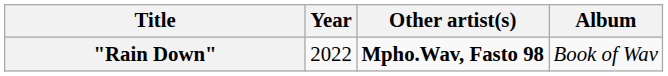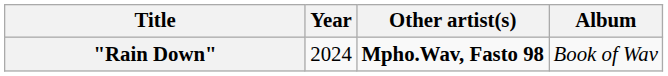 <table class="wikitable plainrowheaders" style="text-align:center;">
 <tr>
 <th scope="col" style="width:14em;">Title</th>
 <th scope="col">Year</th>
 <th scope="col">Other artist(s)</th>
 <th scope="col">Album</th>
 </tr>
 <tr>
 <th scope="row">"Rain Down"</th>
-<td>2022</td>
+<td>2024</td>
 <td><strong>Mpho.Wav, Fasto 98</strong></td>
 <td><em>Book of Wav</em></td>
 </tr>
 </table>
